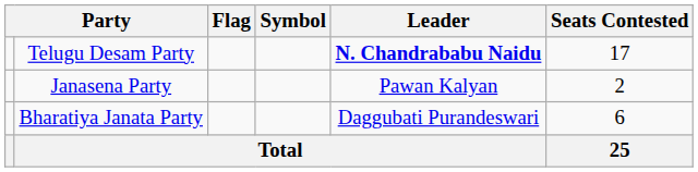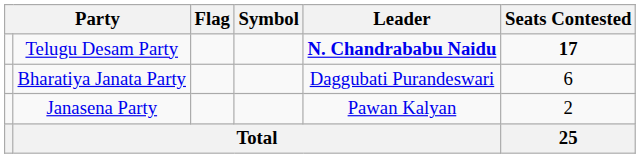 <table class="wikitable " style="text-align:center">
 <tr>
 <th colspan="2">Party</th>
 <th>Flag</th>
 <th>Symbol</th>
 <th>Leader</th>
 <th>Seats Contested</th>
 </tr>
 <tr>
 <td></td>
 <td><a href='#'>Telugu Desam Party</a></td>
 <td></td>
 <td></td>
 <td><strong><a href='#'>N. Chandrababu Naidu</a></strong></td>
-<td>17</td>
+<td><strong>17</strong></td>
+</tr>
+<tr>
+<td></td>
+<td><a href='#'>Bharatiya Janata Party</a></td>
+<td></td>
+<td></td>
+<td><a href='#'>Daggubati Purandeswari</a></td>
+<td>6</td>
 </tr>
 <tr>
 <td></td>
 <td><a href='#'>Janasena Party</a></td>
 <td></td>
 <td></td>
 <td><a href='#'>Pawan Kalyan</a></td>
 <td>2</td>
 </tr>
 <tr>
-<td></td>
-<td><a href='#'>Bharatiya Janata Party</a></td>
-<td></td>
-<td></td>
-<td><a href='#'>Daggubati Purandeswari</a></td>
-<td>6</td>
-</tr>
-<tr>
 <th></th>
 <th colspan=4><strong>Total</strong></th>
 <th>25</th>
 </tr>
 </table>
